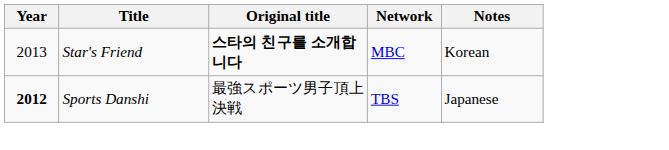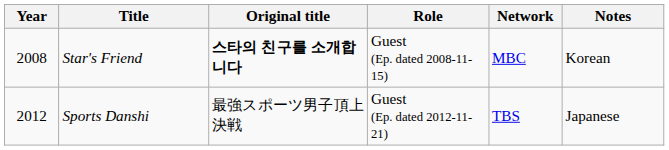 <table class="wikitable">
 <tr>
 <th style="width:50px;">Year</th>
 <th style="width:150px;">Title</th>
 <th style="width:160px;">Original title</th>
+<th style="width:120px;">Role</th>
 <th style="width:70px;">Network</th>
 <th style="width:100px;">Notes</th>
 </tr>
 <tr>
-<td style="text-align:center">2013</td>
+<td style="text-align:center">2008</td>
 <td><em>Star's Friend</em></td>
 <td><strong>스타의 친구를 소개합니다</strong></td>
+<td>Guest<br><small>(Ep. dated 2008-11-15)</small></td>
 <td><a href='#'>MBC</a></td>
 <td>Korean</td>
 </tr>
 <tr>
-<td style="text-align:center"><strong>2012</strong></td>
+<td style="text-align:center">2012</td>
 <td><em>Sports Danshi</em></td>
 <td>最強スポーツ男子頂上決戦</td>
+<td>Guest<br><small>(Ep. dated 2012-11-21)</small></td>
 <td><a href='#'>TBS</a></td>
 <td>Japanese</td>
 </tr>
 </table>
